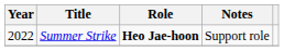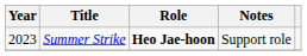 <table class="wikitable sortable">
 <tr>
 <th>Year</th>
 <th>Title</th>
 <th scope="col" class="unsortable">Role</th>
 <th scope="col" class="unsortable">Notes</th>
 <th scope="col" class="unsortable"></th>
 </tr>
 <tr>
-<td>2022</td>
+<td>2023</td>
 <td><em><a href='#'>Summer Strike</a></em></td>
 <td><strong>Heo Jae-hoon</strong></td>
 <td>Support role</td>
 <td style="text-align:center;"></td>
 </tr>
 <tr>
 </tr>
 </table>
